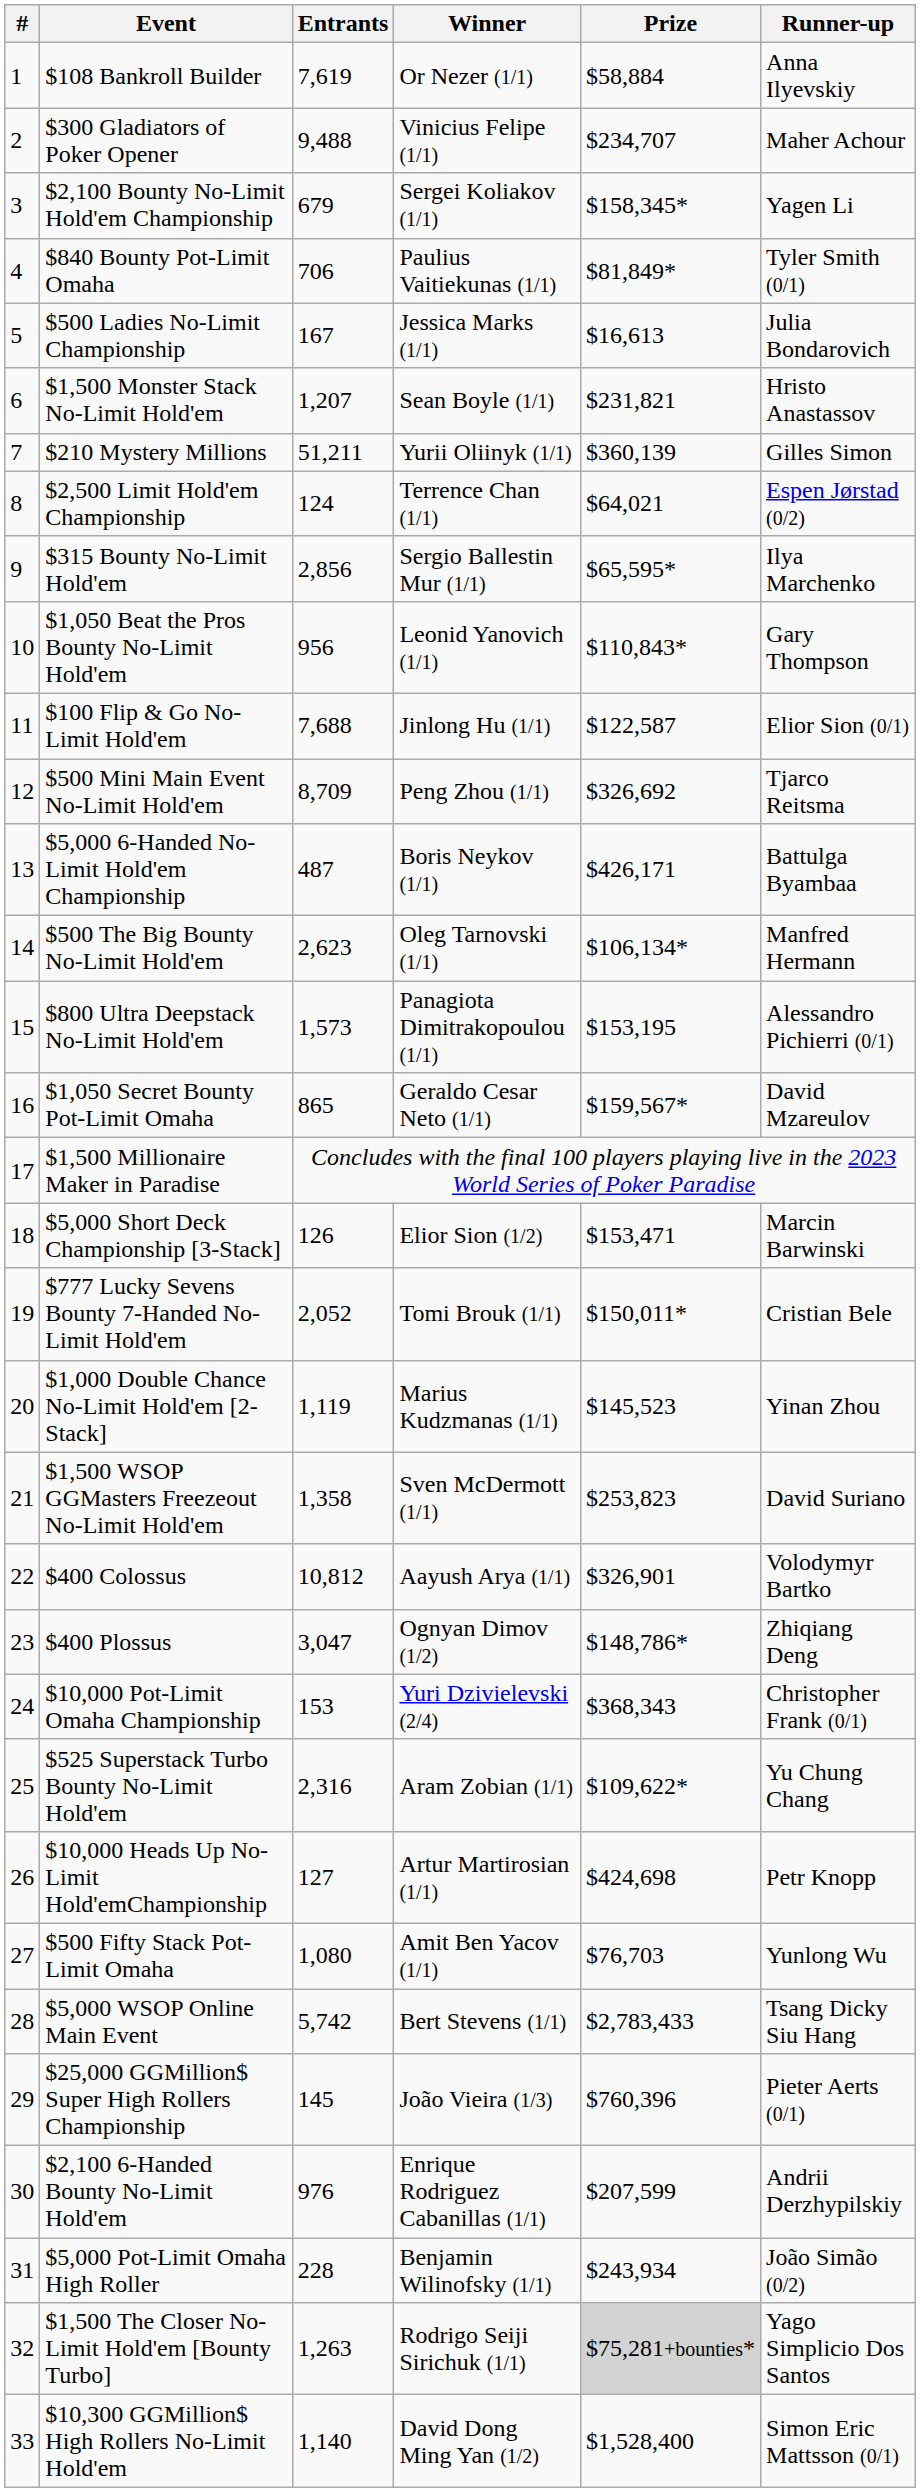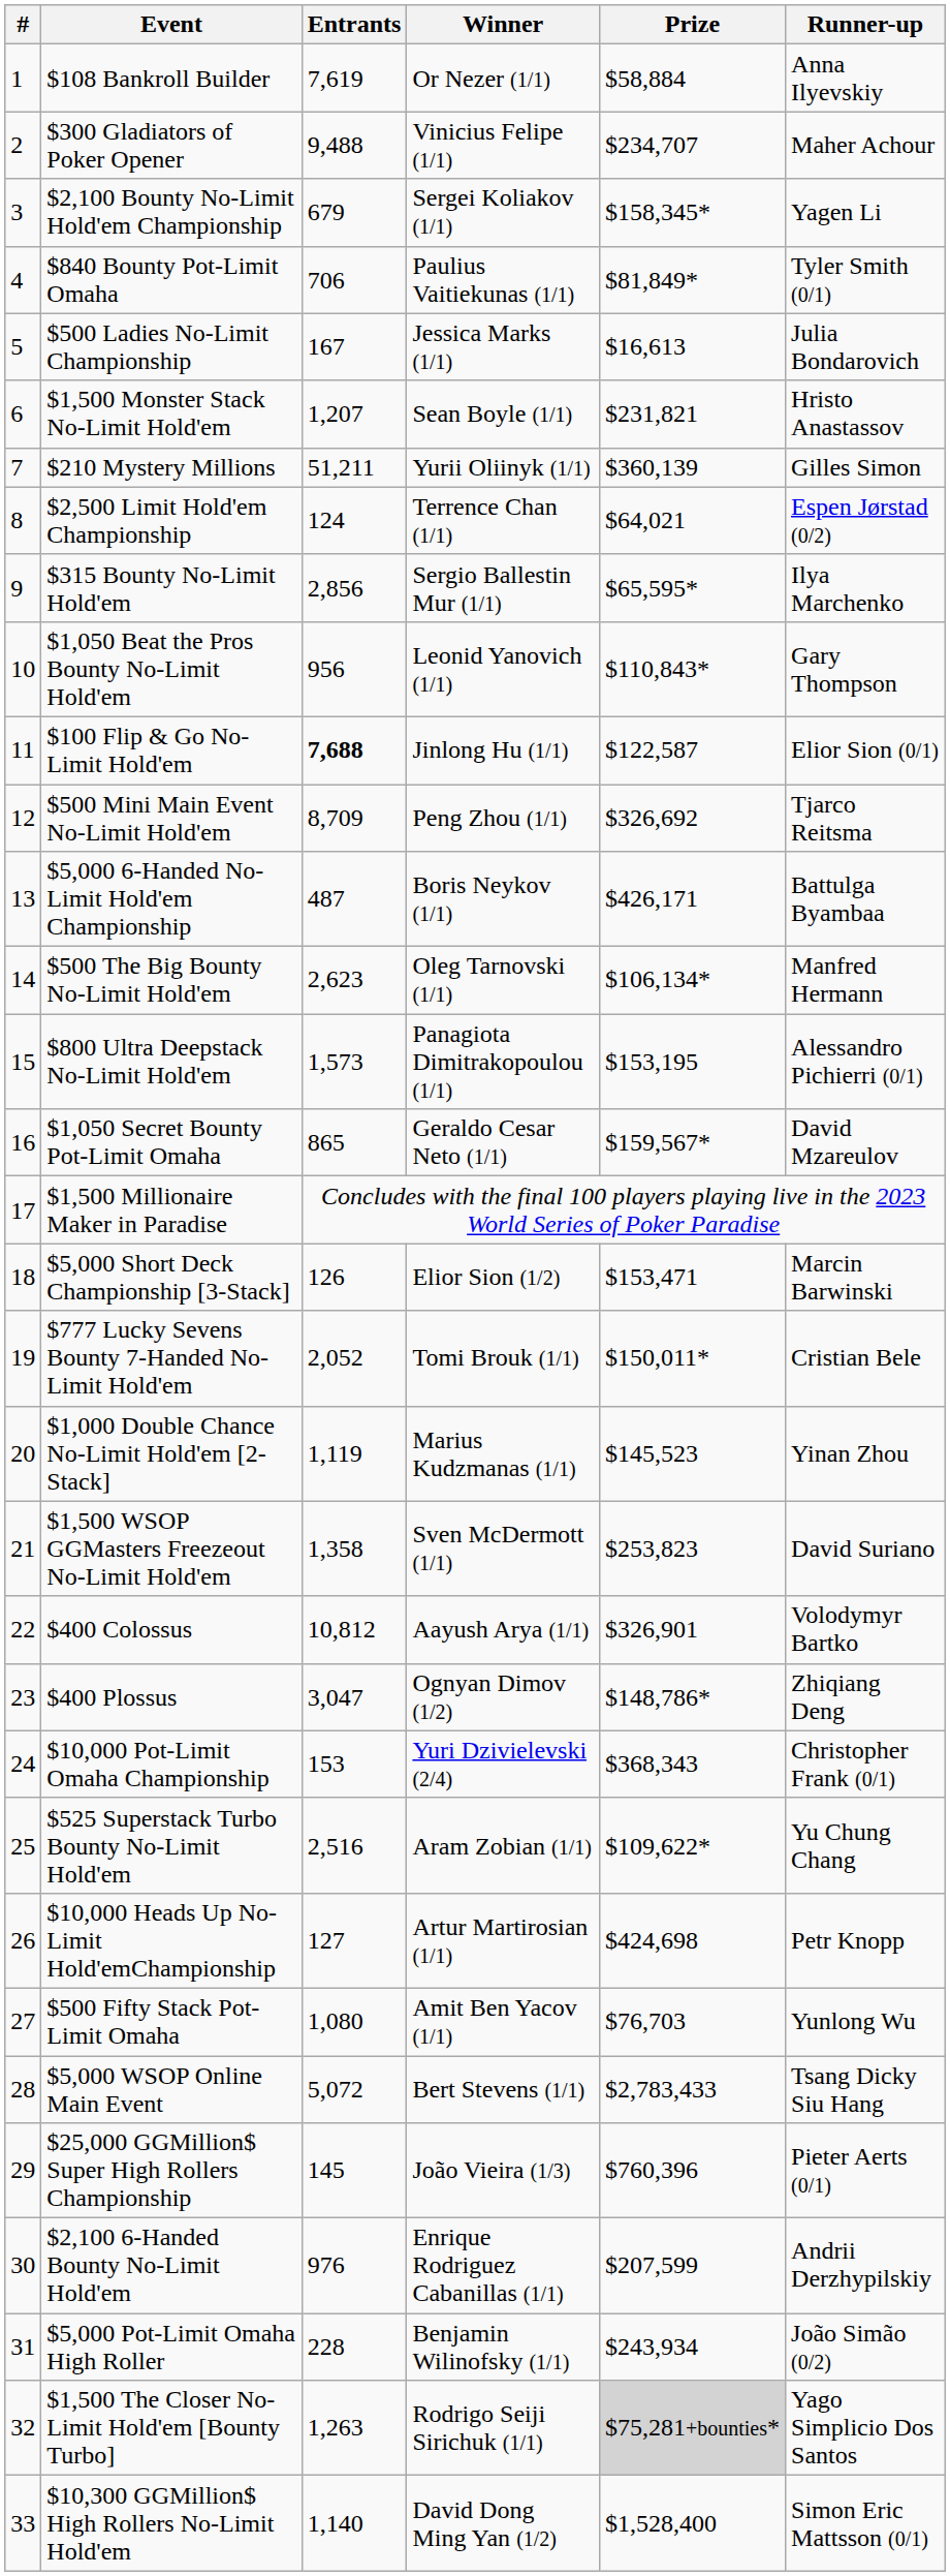 <table class="wikitable sortable">
 <tr>
 <th bgcolor="#FFEBAD">#</th>
 <th bgcolor="#FFEBAD">Event</th>
 <th bgcolor="#FFEBAD">Entrants</th>
 <th bgcolor="#FFEBAD">Winner</th>
 <th bgcolor="#FFEBAD">Prize</th>
 <th bgcolor="#FFEBAD">Runner-up</th>
 </tr>
 <tr>
 <td>1</td>
 <td>$108 Bankroll Builder</td>
 <td>7,619</td>
 <td> Or Nezer <small>(1/1)</small></td>
 <td>$58,884</td>
 <td> Anna Ilyevskiy</td>
 </tr>
 <tr>
 <td>2</td>
 <td>$300 Gladiators of Poker Opener</td>
 <td>9,488</td>
 <td> Vinicius Felipe <small>(1/1)</small></td>
 <td>$234,707</td>
 <td> Maher Achour</td>
 </tr>
 <tr>
 <td>3</td>
 <td>$2,100 Bounty No-Limit Hold'em Championship</td>
 <td>679</td>
 <td> Sergei Koliakov <small>(1/1)</small></td>
 <td>$158,345*</td>
 <td> Yagen Li</td>
 </tr>
 <tr>
 <td>4</td>
 <td>$840 Bounty Pot-Limit Omaha</td>
 <td>706</td>
 <td> Paulius Vaitiekunas <small>(1/1)</small></td>
 <td>$81,849*</td>
 <td> Tyler Smith <small>(0/1)</small></td>
 </tr>
 <tr>
 <td>5</td>
 <td>$500 Ladies No-Limit Championship</td>
 <td>167</td>
 <td> Jessica Marks <small>(1/1)</small></td>
 <td>$16,613</td>
 <td> Julia Bondarovich</td>
 </tr>
 <tr>
 <td>6</td>
 <td>$1,500 Monster Stack No-Limit Hold'em</td>
 <td>1,207</td>
 <td> Sean Boyle <small>(1/1)</small></td>
 <td>$231,821</td>
 <td> Hristo Anastassov</td>
 </tr>
 <tr>
 <td>7</td>
 <td>$210 Mystery Millions</td>
 <td>51,211</td>
 <td> Yurii Oliinyk <small>(1/1)</small></td>
 <td>$360,139</td>
 <td> Gilles Simon</td>
 </tr>
 <tr>
 <td>8</td>
 <td>$2,500 Limit Hold'em Championship</td>
 <td>124</td>
 <td> Terrence Chan <small>(1/1)</small></td>
 <td>$64,021</td>
 <td> <a href='#'>Espen Jørstad</a> <small>(0/2)</small></td>
 </tr>
 <tr>
 <td>9</td>
 <td>$315 Bounty No-Limit Hold'em</td>
 <td>2,856</td>
 <td> Sergio Ballestin Mur <small>(1/1)</small></td>
 <td>$65,595*</td>
 <td> Ilya Marchenko</td>
 </tr>
 <tr>
 <td>10</td>
 <td>$1,050 Beat the Pros Bounty No-Limit Hold'em</td>
 <td>956</td>
 <td> Leonid Yanovich <small>(1/1)</small></td>
 <td>$110,843*</td>
 <td> Gary Thompson</td>
 </tr>
 <tr>
 <td>11</td>
 <td>$100 Flip & Go No-Limit Hold'em</td>
-<td>7,688</td>
+<td><strong>7,688</strong></td>
 <td> Jinlong Hu <small>(1/1)</small></td>
 <td>$122,587</td>
 <td> Elior Sion <small>(0/1)</small></td>
 </tr>
 <tr>
 <td>12</td>
 <td>$500 Mini Main Event No-Limit Hold'em</td>
 <td>8,709</td>
 <td> Peng Zhou <small>(1/1)</small></td>
 <td>$326,692</td>
 <td> Tjarco Reitsma</td>
 </tr>
 <tr>
 <td>13</td>
 <td>$5,000 6-Handed No-Limit Hold'em Championship</td>
 <td>487</td>
 <td> Boris Neykov <small>(1/1)</small></td>
 <td>$426,171</td>
 <td> Battulga Byambaa</td>
 </tr>
 <tr>
 <td>14</td>
 <td>$500 The Big Bounty No-Limit Hold'em</td>
 <td>2,623</td>
 <td> Oleg Tarnovski <small>(1/1)</small></td>
 <td>$106,134*</td>
 <td> Manfred Hermann</td>
 </tr>
 <tr>
 <td>15</td>
 <td>$800 Ultra Deepstack No-Limit Hold'em</td>
 <td>1,573</td>
 <td> Panagiota Dimitrakopoulou <small>(1/1)</small></td>
 <td>$153,195</td>
 <td> Alessandro Pichierri <small>(0/1)</small></td>
 </tr>
 <tr>
 <td>16</td>
 <td>$1,050 Secret Bounty Pot-Limit Omaha</td>
 <td>865</td>
 <td> Geraldo Cesar Neto <small>(1/1)</small></td>
 <td>$159,567*</td>
 <td> David Mzareulov</td>
 </tr>
 <tr>
 <td>17</td>
 <td>$1,500 Millionaire Maker in Paradise</td>
 <td colspan=4 align=center><em>Concludes with the final 100 players playing live in the <a href='#'>2023 World Series of Poker Paradise</a></em></td>
 </tr>
 <tr>
 <td>18</td>
 <td>$5,000 Short Deck Championship [3-Stack]</td>
 <td>126</td>
 <td> Elior Sion <small>(1/2)</small></td>
 <td>$153,471</td>
 <td> Marcin Barwinski</td>
 </tr>
 <tr>
 <td>19</td>
 <td>$777 Lucky Sevens Bounty 7-Handed No-Limit Hold'em</td>
 <td>2,052</td>
 <td> Tomi Brouk <small>(1/1)</small></td>
 <td>$150,011*</td>
 <td> Cristian Bele</td>
 </tr>
 <tr>
 <td>20</td>
 <td>$1,000 Double Chance No-Limit Hold'em [2-Stack]</td>
 <td>1,119</td>
 <td> Marius Kudzmanas <small>(1/1)</small></td>
 <td>$145,523</td>
 <td> Yinan Zhou</td>
 </tr>
 <tr>
 <td>21</td>
 <td>$1,500 WSOP GGMasters Freezeout No-Limit Hold'em</td>
 <td>1,358</td>
 <td> Sven McDermott <small>(1/1)</small></td>
 <td>$253,823</td>
 <td> David Suriano</td>
 </tr>
 <tr>
 <td>22</td>
 <td>$400 Colossus</td>
 <td>10,812</td>
 <td> Aayush Arya <small>(1/1)</small></td>
 <td>$326,901</td>
 <td> Volodymyr Bartko</td>
 </tr>
 <tr>
 <td>23</td>
 <td>$400 Plossus</td>
 <td>3,047</td>
 <td> Ognyan Dimov <small>(1/2)</small></td>
 <td>$148,786*</td>
 <td> Zhiqiang Deng</td>
 </tr>
 <tr>
 <td>24</td>
 <td>$10,000 Pot-Limit Omaha Championship</td>
 <td>153</td>
 <td> <a href='#'>Yuri Dzivielevski</a> <small>(2/4)</small></td>
 <td>$368,343</td>
 <td> Christopher Frank <small>(0/1)</small></td>
 </tr>
 <tr>
 <td>25</td>
 <td>$525 Superstack Turbo Bounty No-Limit Hold'em</td>
-<td>2,316</td>
+<td>2,516</td>
 <td> Aram Zobian <small>(1/1)</small></td>
 <td>$109,622*</td>
 <td> Yu Chung Chang</td>
 </tr>
 <tr>
 <td>26</td>
 <td>$10,000 Heads Up No-Limit Hold'emChampionship</td>
 <td>127</td>
 <td> Artur Martirosian <small>(1/1)</small></td>
 <td>$424,698</td>
 <td> Petr Knopp</td>
 </tr>
 <tr>
 <td>27</td>
 <td>$500 Fifty Stack Pot-Limit Omaha</td>
 <td>1,080</td>
 <td> Amit Ben Yacov <small>(1/1)</small></td>
 <td>$76,703</td>
 <td> Yunlong Wu</td>
 </tr>
 <tr>
 <td>28</td>
 <td>$5,000 WSOP Online Main Event</td>
-<td>5,742</td>
+<td>5,072</td>
 <td> Bert Stevens <small>(1/1)</small></td>
 <td>$2,783,433</td>
 <td> Tsang Dicky Siu Hang</td>
 </tr>
 <tr>
 <td>29</td>
 <td>$25,000 GGMillion$ Super High Rollers Championship</td>
 <td>145</td>
 <td> João Vieira <small>(1/3)</small></td>
 <td>$760,396</td>
 <td> Pieter Aerts <small>(0/1)</small></td>
 </tr>
 <tr>
 <td>30</td>
 <td>$2,100 6-Handed Bounty No-Limit Hold'em</td>
 <td>976</td>
 <td> Enrique Rodriguez Cabanillas <small>(1/1)</small></td>
 <td>$207,599</td>
 <td> Andrii Derzhypilskiy</td>
 </tr>
 <tr>
 <td>31</td>
 <td>$5,000 Pot-Limit Omaha High Roller</td>
 <td>228</td>
 <td> Benjamin Wilinofsky <small>(1/1)</small></td>
 <td>$243,934</td>
 <td> João Simão <small>(0/2)</small></td>
 </tr>
 <tr>
 <td>32</td>
 <td>$1,500 The Closer No-Limit Hold'em [Bounty Turbo]</td>
 <td>1,263</td>
 <td> Rodrigo Seiji Sirichuk <small>(1/1)</small></td>
 <td style="background: lightgrey;">$75,281<small>+bounties</small>*</td>
 <td> Yago Simplicio Dos Santos</td>
 </tr>
 <tr>
 <td>33</td>
 <td>$10,300 GGMillion$ High Rollers No-Limit Hold'em</td>
 <td>1,140</td>
 <td> David Dong Ming Yan <small>(1/2)</small></td>
 <td>$1,528,400</td>
 <td> Simon Eric Mattsson <small>(0/1)</small></td>
 </tr>
 </table>
